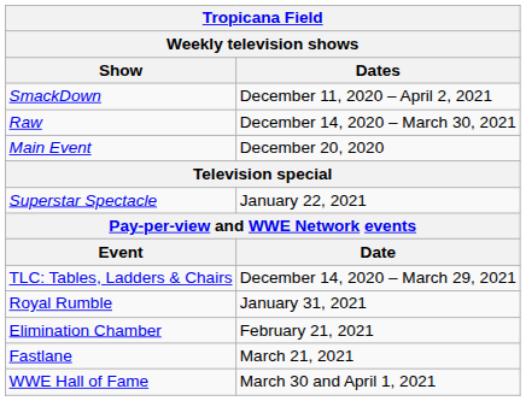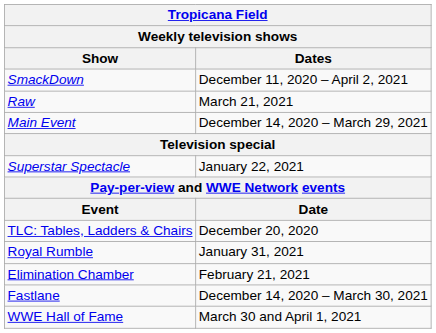 <table class="wikitable">
 <tr>
 <th colspan="4"><a href='#'>Tropicana Field</a></th>
 </tr>
 <tr>
 <th colspan="2">Weekly television shows</th>
 </tr>
 <tr>
 <th>Show</th>
 <th>Dates</th>
 </tr>
 <tr>
 <td><em><a href='#'>SmackDown</a></em></td>
 <td>December 11, 2020 – April 2, 2021<br></td>
 </tr>
 <tr>
 <td><em><a href='#'>Raw</a></em></td>
-<td>December 14, 2020 – March 30, 2021<br></td>
+<td>March 21, 2021</td>
 </tr>
 <tr>
 <td><em><a href='#'>Main Event</a></em></td>
-<td>December 20, 2020</td>
+<td>December 14, 2020 – March 29, 2021<br></td>
 </tr>
 <tr>
 <th colspan="2">Television special</th>
 </tr>
 <tr>
 <td><em><a href='#'>Superstar Spectacle</a></em></td>
 <td>January 22, 2021<br></td>
 </tr>
 <tr>
 <th colspan="2"><a href='#'>Pay-per-view</a> and <a href='#'>WWE Network</a> <a href='#'>events</a></th>
 </tr>
 <tr>
 <th>Event</th>
 <th>Date</th>
 </tr>
 <tr>
 <td><a href='#'>TLC: Tables, Ladders & Chairs</a></td>
-<td>December 14, 2020 – March 29, 2021<br></td>
+<td>December 20, 2020</td>
 </tr>
 <tr>
 <td><a href='#'>Royal Rumble</a></td>
 <td>January 31, 2021</td>
 </tr>
 <tr>
 <td><a href='#'>Elimination Chamber</a></td>
 <td>February 21, 2021</td>
 </tr>
 <tr>
 <td><a href='#'>Fastlane</a></td>
-<td>March 21, 2021</td>
+<td>December 14, 2020 – March 30, 2021<br></td>
 </tr>
 <tr>
 <td><a href='#'>WWE Hall of Fame</a></td>
 <td>March 30 and April 1, 2021<br></td>
 </tr>
 </table>
